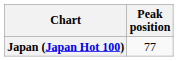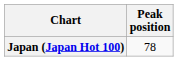 <table class="wikitable plainrowheaders">
 <tr>
 <th>Chart</th>
 <th>Peak<br>position</th>
 </tr>
 <tr>
 <th scope="row">Japan (<a href='#'>Japan Hot 100</a>)</th>
-<td align="center">77</td>
+<td align="center">78</td>
 </tr>
 </table>
